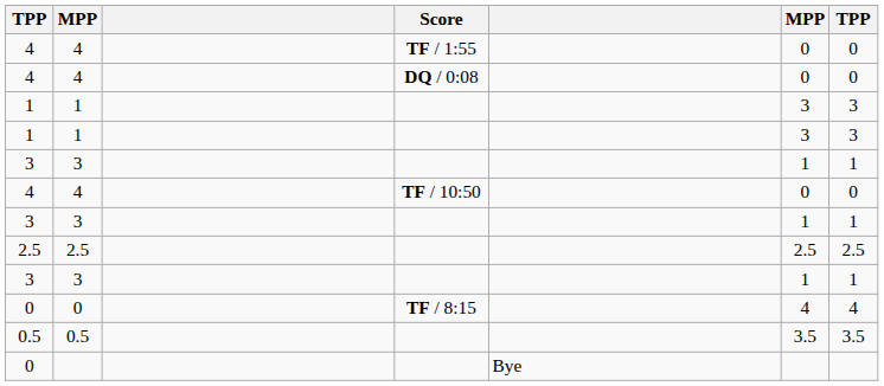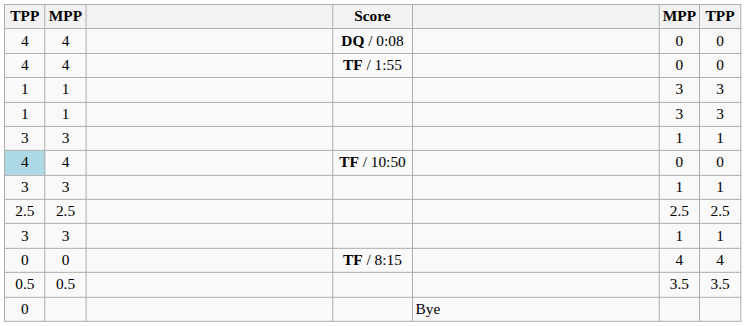 <table class="wikitable" style="text-align: center;" |>
 <tr>
 <th width="35">TPP</th>
 <th width="35">MPP</th>
 <th width="250"></th>
 <th width="75">Score</th>
 <th width="250"></th>
 <th width="35">MPP</th>
 <th width="35">TPP</th>
 </tr>
 <tr>
 <td>4</td>
 <td>4</td>
 <td style="text-align:left;"></td>
-<td><strong>TF</strong> / 1:55</td>
+<td><strong>DQ</strong> / 0:08</td>
 <td style="text-align:left;"><strong></strong></td>
 <td>0</td>
 <td>0</td>
 </tr>
 <tr>
 <td>4</td>
 <td>4</td>
 <td style="text-align:left;"></td>
-<td><strong>DQ</strong> / 0:08</td>
+<td><strong>TF</strong> / 1:55</td>
 <td style="text-align:left;"><strong></strong></td>
 <td>0</td>
 <td>0</td>
 </tr>
 <tr>
 <td>1</td>
 <td>1</td>
 <td style="text-align:left;"><strong></strong></td>
 <td></td>
 <td style="text-align:left;"></td>
 <td>3</td>
 <td>3</td>
 </tr>
 <tr>
 <td>1</td>
 <td>1</td>
 <td style="text-align:left;"><strong></strong></td>
 <td></td>
 <td style="text-align:left;"></td>
 <td>3</td>
 <td>3</td>
 </tr>
 <tr>
 <td>3</td>
 <td>3</td>
 <td style="text-align:left;"></td>
 <td></td>
 <td style="text-align:left;"><strong></strong></td>
 <td>1</td>
 <td>1</td>
 </tr>
 <tr>
-<td>4</td>
+<td style="background: lightblue;">4</td>
 <td>4</td>
 <td style="text-align:left;"></td>
 <td><strong>TF</strong> / 10:50</td>
 <td style="text-align:left;"><strong></strong></td>
 <td>0</td>
 <td>0</td>
 </tr>
 <tr>
 <td>3</td>
 <td>3</td>
 <td style="text-align:left;"></td>
 <td></td>
 <td style="text-align:left;"><strong></strong></td>
 <td>1</td>
 <td>1</td>
 </tr>
 <tr>
 <td>2.5</td>
 <td>2.5</td>
 <td style="text-align:left;"></td>
 <td></td>
 <td style="text-align:left;"></td>
 <td>2.5</td>
 <td>2.5</td>
 </tr>
 <tr>
 <td>3</td>
 <td>3</td>
 <td style="text-align:left;"></td>
 <td></td>
 <td style="text-align:left;"><strong></strong></td>
 <td>1</td>
 <td>1</td>
 </tr>
 <tr>
 <td>0</td>
 <td>0</td>
 <td style="text-align:left;"><strong></strong></td>
 <td><strong>TF</strong> / 8:15</td>
 <td style="text-align:left;"></td>
 <td>4</td>
 <td>4</td>
 </tr>
 <tr>
 <td>0.5</td>
 <td>0.5</td>
 <td style="text-align:left;"><strong></strong></td>
 <td></td>
 <td style="text-align:left;"></td>
 <td>3.5</td>
 <td>3.5</td>
 </tr>
 <tr>
 <td>0</td>
 <td></td>
 <td style="text-align:left;"><strong></strong></td>
 <td></td>
 <td style="text-align:left;">Bye</td>
 <td></td>
 <td></td>
 </tr>
 </table>
